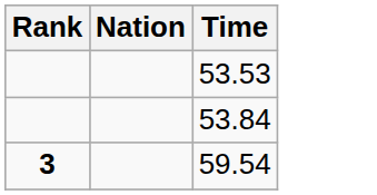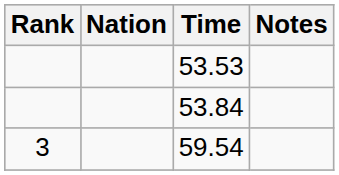 <table class="wikitable sortable" style="text-align:center">
 <tr>
 <th>Rank</th>
 <th>Nation</th>
 <th>Time</th>
+<th>Notes</th>
 </tr>
 <tr>
 <td></td>
 <td align=left></td>
 <td>53.53</td>
+<td></td>
 </tr>
 <tr>
 <td></td>
 <td align=left></td>
 <td>53.84</td>
+<td></td>
 </tr>
 <tr>
-<td><strong>3</strong></td>
+<td>3</td>
 <td align=left></td>
 <td>59.54</td>
+<td></td>
 </tr>
 </table>
